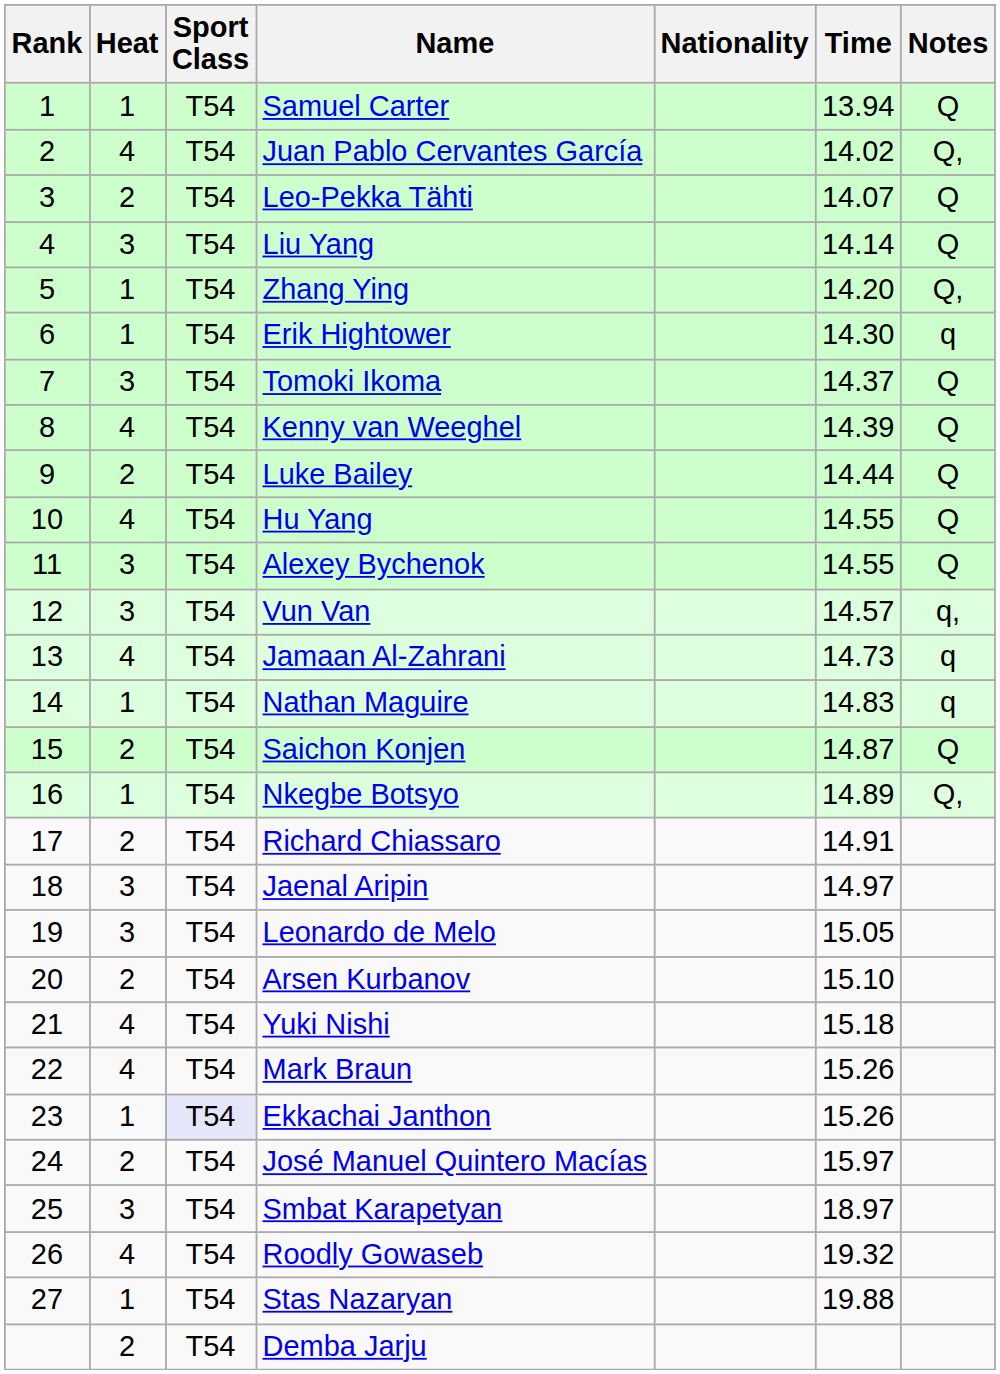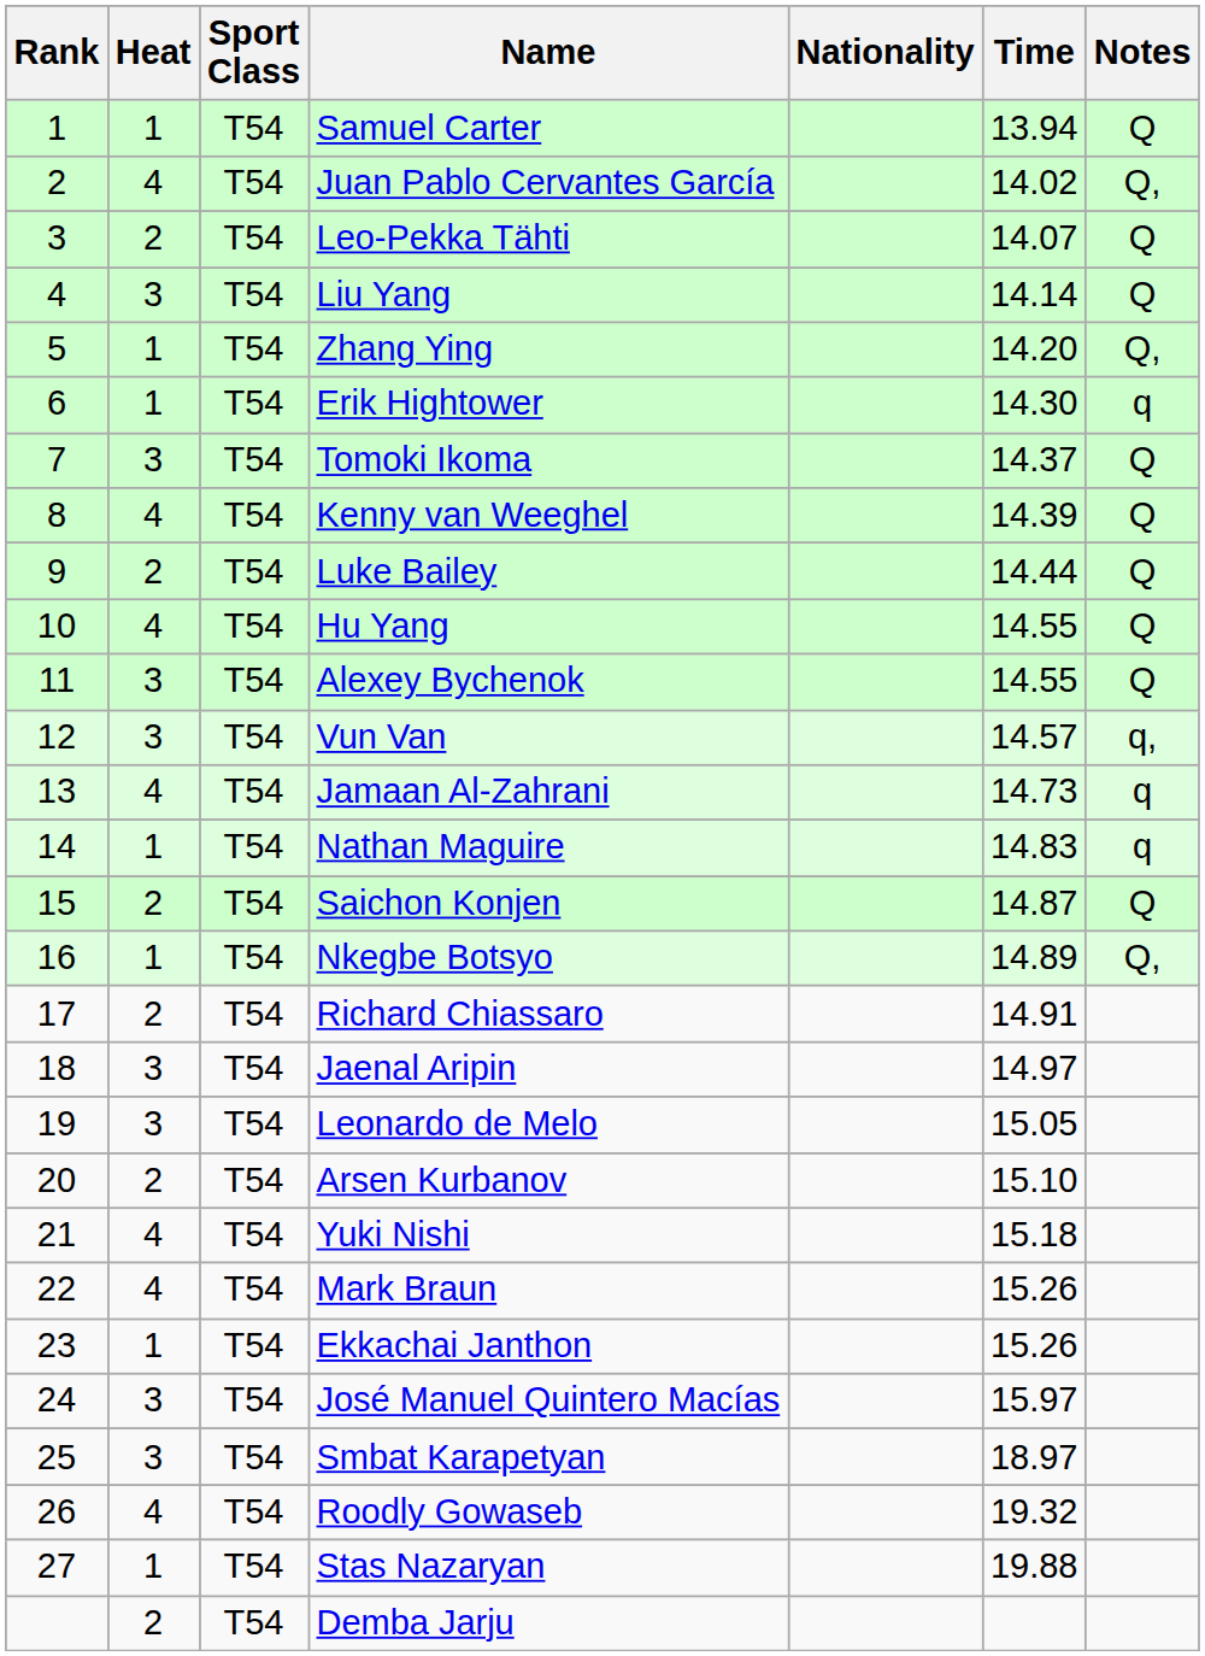 <table class="wikitable sortable" style="text-align:center">
 <tr>
 <th>Rank</th>
 <th>Heat</th>
 <th>Sport<br>Class</th>
 <th>Name</th>
 <th>Nationality</th>
 <th>Time</th>
 <th>Notes</th>
 </tr>
 <tr bgcolor=ccffcc>
 <td>1</td>
 <td>1</td>
 <td>T54</td>
 <td align=left><a href='#'>Samuel Carter</a></td>
 <td align=left></td>
 <td>13.94</td>
 <td>Q</td>
 </tr>
 <tr bgcolor=ccffcc>
 <td>2</td>
 <td>4</td>
 <td>T54</td>
 <td align=left><a href='#'>Juan Pablo Cervantes García</a></td>
 <td align=left></td>
 <td>14.02</td>
 <td>Q, </td>
 </tr>
 <tr bgcolor=ccffcc>
 <td>3</td>
 <td>2</td>
 <td>T54</td>
 <td align=left><a href='#'>Leo-Pekka Tähti</a></td>
 <td align=left></td>
 <td>14.07</td>
 <td>Q</td>
 </tr>
 <tr bgcolor=ccffcc>
 <td>4</td>
 <td>3</td>
 <td>T54</td>
 <td align=left><a href='#'>Liu Yang</a></td>
 <td align=left></td>
 <td>14.14</td>
 <td>Q</td>
 </tr>
 <tr bgcolor=ccffcc>
 <td>5</td>
 <td>1</td>
 <td>T54</td>
 <td align=left><a href='#'>Zhang Ying</a></td>
 <td align=left></td>
 <td>14.20</td>
 <td>Q, </td>
 </tr>
 <tr bgcolor=ccffcc>
 <td>6</td>
 <td>1</td>
 <td>T54</td>
 <td align=left><a href='#'>Erik Hightower</a></td>
 <td align=left></td>
 <td>14.30</td>
 <td>q</td>
 </tr>
 <tr bgcolor=ccffcc>
 <td>7</td>
 <td>3</td>
 <td>T54</td>
 <td align=left><a href='#'>Tomoki Ikoma</a></td>
 <td align=left></td>
 <td>14.37</td>
 <td>Q</td>
 </tr>
 <tr bgcolor=ccffcc>
 <td>8</td>
 <td>4</td>
 <td>T54</td>
 <td align=left><a href='#'>Kenny van Weeghel</a></td>
 <td align=left></td>
 <td>14.39</td>
 <td>Q</td>
 </tr>
 <tr bgcolor=ccffcc>
 <td>9</td>
 <td>2</td>
 <td>T54</td>
 <td align=left><a href='#'>Luke Bailey</a></td>
 <td align=left></td>
 <td>14.44</td>
 <td>Q</td>
 </tr>
 <tr bgcolor=ccffcc>
 <td>10</td>
 <td>4</td>
 <td>T54</td>
 <td align=left><a href='#'>Hu Yang</a></td>
 <td align=left></td>
 <td>14.55</td>
 <td>Q</td>
 </tr>
 <tr bgcolor=ccffcc>
 <td>11</td>
 <td>3</td>
 <td>T54</td>
 <td align=left><a href='#'>Alexey Bychenok</a></td>
 <td align=left></td>
 <td>14.55</td>
 <td>Q</td>
 </tr>
 <tr bgcolor=ddffdd>
 <td>12</td>
 <td>3</td>
 <td>T54</td>
 <td align=left><a href='#'>Vun Van</a></td>
 <td align=left></td>
 <td>14.57</td>
 <td>q, </td>
 </tr>
 <tr bgcolor=ddffdd>
 <td>13</td>
 <td>4</td>
 <td>T54</td>
 <td align=left><a href='#'>Jamaan Al-Zahrani</a></td>
 <td align=left></td>
 <td>14.73</td>
 <td>q</td>
 </tr>
 <tr bgcolor=ddffdd>
 <td>14</td>
 <td>1</td>
 <td>T54</td>
 <td align=left><a href='#'>Nathan Maguire</a></td>
 <td align=left></td>
 <td>14.83</td>
 <td>q</td>
 </tr>
 <tr bgcolor=ccffcc>
 <td>15</td>
 <td>2</td>
 <td>T54</td>
 <td align=left><a href='#'>Saichon Konjen</a></td>
 <td align=left></td>
 <td>14.87</td>
 <td>Q</td>
 </tr>
 <tr bgcolor=ddffdd>
 <td>16</td>
 <td>1</td>
 <td>T54</td>
 <td align=left><a href='#'>Nkegbe Botsyo</a></td>
 <td align=left></td>
 <td>14.89</td>
 <td>Q, </td>
 </tr>
 <tr>
 <td>17</td>
 <td>2</td>
 <td>T54</td>
 <td align=left><a href='#'>Richard Chiassaro</a></td>
 <td align=left></td>
 <td>14.91</td>
 <td></td>
 </tr>
 <tr>
 <td>18</td>
 <td>3</td>
 <td>T54</td>
 <td align=left><a href='#'>Jaenal Aripin</a></td>
 <td align=left></td>
 <td>14.97</td>
 <td></td>
 </tr>
 <tr>
 <td>19</td>
 <td>3</td>
 <td>T54</td>
 <td align=left><a href='#'>Leonardo de Melo</a></td>
 <td align=left></td>
 <td>15.05</td>
 <td></td>
 </tr>
 <tr>
 <td>20</td>
 <td>2</td>
 <td>T54</td>
 <td align=left><a href='#'>Arsen Kurbanov</a></td>
 <td align=left></td>
 <td>15.10</td>
 <td></td>
 </tr>
 <tr>
 <td>21</td>
 <td>4</td>
 <td>T54</td>
 <td align=left><a href='#'>Yuki Nishi</a></td>
 <td align=left></td>
 <td>15.18</td>
 <td></td>
 </tr>
 <tr>
 <td>22</td>
 <td>4</td>
 <td>T54</td>
 <td align=left><a href='#'>Mark Braun</a></td>
 <td align=left></td>
 <td>15.26</td>
 <td></td>
 </tr>
 <tr>
 <td>23</td>
 <td>1</td>
-<td style="background: lavender;">T54</td>
+<td>T54</td>
 <td align=left><a href='#'>Ekkachai Janthon</a></td>
 <td align=left></td>
 <td>15.26</td>
 <td></td>
 </tr>
 <tr>
 <td>24</td>
-<td>2</td>
+<td>3</td>
 <td>T54</td>
 <td align=left><a href='#'>José Manuel Quintero Macías</a></td>
 <td align=left></td>
 <td>15.97</td>
 <td></td>
 </tr>
 <tr>
 <td>25</td>
 <td>3</td>
 <td>T54</td>
 <td align=left><a href='#'>Smbat Karapetyan</a></td>
 <td align=left></td>
 <td>18.97</td>
 <td></td>
 </tr>
 <tr>
 <td>26</td>
 <td>4</td>
 <td>T54</td>
 <td align=left><a href='#'>Roodly Gowaseb</a></td>
 <td align=left></td>
 <td>19.32</td>
 <td></td>
 </tr>
 <tr>
 <td>27</td>
 <td>1</td>
 <td>T54</td>
 <td align=left><a href='#'>Stas Nazaryan</a></td>
 <td align=left></td>
 <td>19.88</td>
 <td></td>
 </tr>
 <tr>
 <td></td>
 <td>2</td>
 <td>T54</td>
 <td align=left><a href='#'>Demba Jarju</a></td>
 <td align=left></td>
 <td></td>
 <td></td>
 </tr>
 </table>
